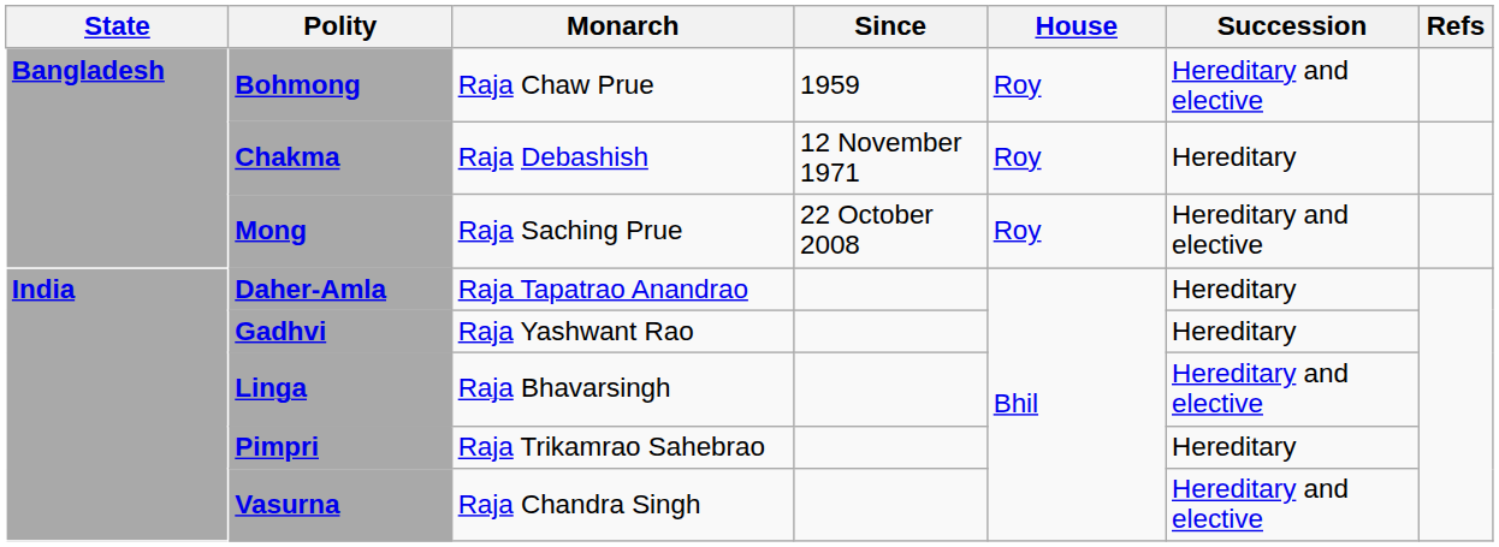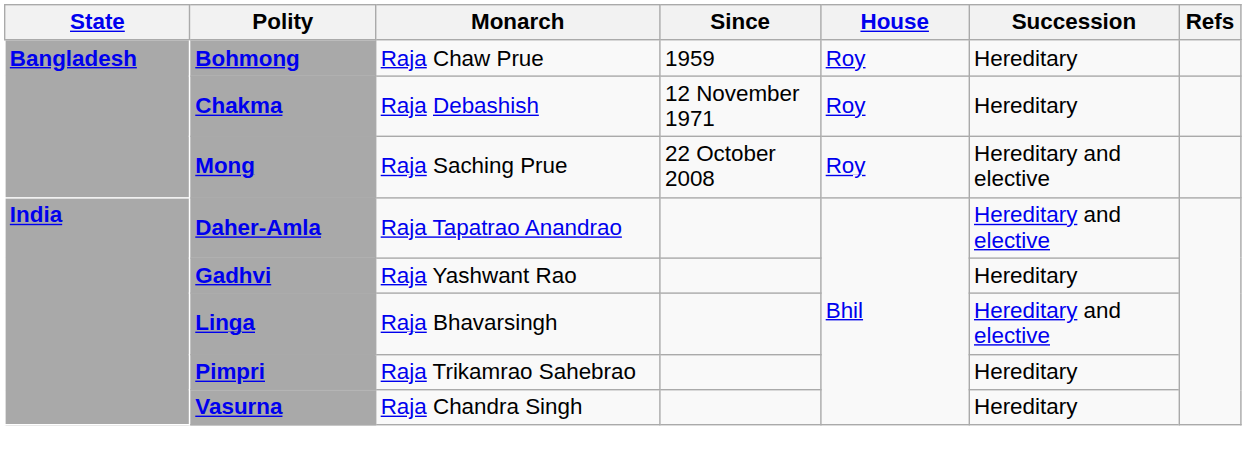 <table class="wikitable" width="100%">
 <tr>
 <th width="15%"><a href='#'>State</a></th>
 <th width="15%">Polity</th>
 <th width="23%">Monarch</th>
 <th width="13%">Since</th>
 <th width="12%"><a href='#'>House</a></th>
 <th width="17%">Succession</th>
 <th width="5%">Refs</th>
 </tr>
 <tr>
 <td bgcolor="#A9A9A9" rowspan="3" style="vertical-align: top; border-color: white;"> <strong><a href='#'><span>Bangladesh</span></a></strong></td>
 <td bgcolor="#A9A9A9"><strong><a href='#'><span>Bohmong</span></a></strong> </td>
 <td><a href='#'>Raja</a> Chaw Prue</td>
 <td>1959</td>
 <td><a href='#'>Roy</a></td>
-<td><a href='#'>Hereditary</a> and <a href='#'>elective</a></td>
+<td>Hereditary</td>
 <td align="center"></td>
 </tr>
 <tr>
 <td bgcolor="#A9A9A9"><strong><a href='#'><span>Chakma</span></a></strong> </td>
 <td><a href='#'>Raja</a> <a href='#'>Debashish</a></td>
 <td>12 November 1971</td>
 <td><a href='#'>Roy</a></td>
 <td>Hereditary</td>
 <td align="center"></td>
 </tr>
 <tr>
 <td bgcolor="#A9A9A9"><strong><a href='#'><span>Mong</span></a></strong> </td>
 <td><a href='#'>Raja</a> Saching Prue</td>
 <td>22 October 2008 </td>
 <td><a href='#'>Roy</a></td>
 <td>Hereditary and elective</td>
 <td align="center"></td>
 </tr>
 <tr>
 <td bgcolor="#A9A9A9" rowspan="5" style="vertical-align: top; border-color: white;"> <strong><a href='#'><span>India</span></a></strong> </td>
 <td bgcolor="#A9A9A9"><strong><a href='#'><span>Daher-Amla</span></a></strong></td>
 <td><a href='#'>Raja Tapatrao Anandrao </a></td>
 <td></td>
 <td rowspan="5"><a href='#'>Bhil</a></td>
-<td>Hereditary</td>
+<td><a href='#'>Hereditary</a> and <a href='#'>elective</a></td>
 <td align="center" rowspan="5"></td>
 </tr>
 <tr>
 <td bgcolor="#A9A9A9"><strong><a href='#'><span>Gadhvi</span></a></strong></td>
 <td><a href='#'>Raja</a> Yashwant Rao </td>
 <td></td>
 <td>Hereditary</td>
 </tr>
 <tr>
 <td bgcolor="#A9A9A9"><strong><a href='#'><span>Linga</span></a></strong></td>
 <td><a href='#'>Raja</a> Bhavarsingh</td>
 <td></td>
 <td><a href='#'>Hereditary</a> and <a href='#'>elective</a></td>
 </tr>
 <tr>
 <td bgcolor="#A9A9A9"><strong><a href='#'><span>Pimpri</span></a></strong></td>
 <td><a href='#'>Raja</a> Trikamrao Sahebrao</td>
 <td></td>
 <td>Hereditary</td>
 </tr>
 <tr>
 <td bgcolor="#A9A9A9"><strong><a href='#'><span>Vasurna</span></a></strong></td>
 <td><a href='#'>Raja</a> Chandra Singh</td>
 <td></td>
-<td><a href='#'>Hereditary</a> and <a href='#'>elective</a></td>
+<td>Hereditary</td>
 </tr>
 </table>
